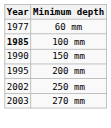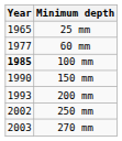 <table class="wikitable"  style="text-align:center" align="right" border="1">
 <tr>
 <th>Year</th>
 <th>Minimum depth</th>
+</tr>
+<tr>
+<td>1965</td>
+<td>25 mm</td>
 </tr>
 <tr>
 <td>1977</td>
 <td>60 mm</td>
 </tr>
 <tr>
 <td><strong>1985</strong></td>
 <td>100 mm</td>
 </tr>
 <tr>
 <td>1990</td>
 <td>150 mm</td>
 </tr>
 <tr>
-<td>1995</td>
+<td>1993</td>
 <td>200 mm</td>
 </tr>
 <tr>
 <td>2002</td>
 <td>250 mm</td>
 </tr>
 <tr>
 <td>2003</td>
 <td>270 mm</td>
 </tr>
 </table>
